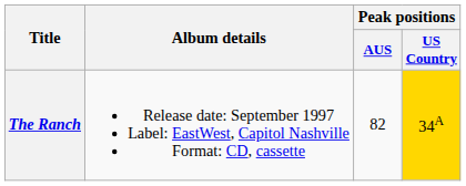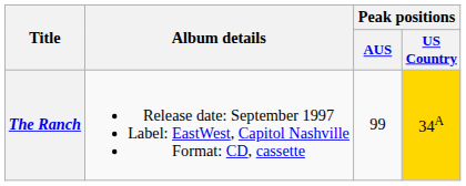 <table class="wikitable plainrowheaders" style="text-align:center;">
 <tr>
 <th scope="col" rowspan="2">Title</th>
 <th scope="col" rowspan="2">Album details</th>
 <th scope="col" colspan="2">Peak positions</th>
 </tr>
 <tr>
 <th scope="col" style="width:3em; font-size:90%"><a href='#'>AUS</a><br></th>
 <th scope="col" style="width:3em; font-size:90%"><a href='#'>US Country</a></th>
 </tr>
 <tr>
 <th scope="row"><em><a href='#'>The Ranch</a></em></th>
 <td><br><ul><li>Release date: September 1997</li><li>Label: <a href='#'>EastWest</a>, <a href='#'>Capitol Nashville</a></li><li>Format: <a href='#'>CD</a>, <a href='#'>cassette</a></li></ul></td>
-<td>82</td>
+<td>99</td>
 <td style="background: gold;">34<sup>A</sup></td>
 </tr>
 </table>
